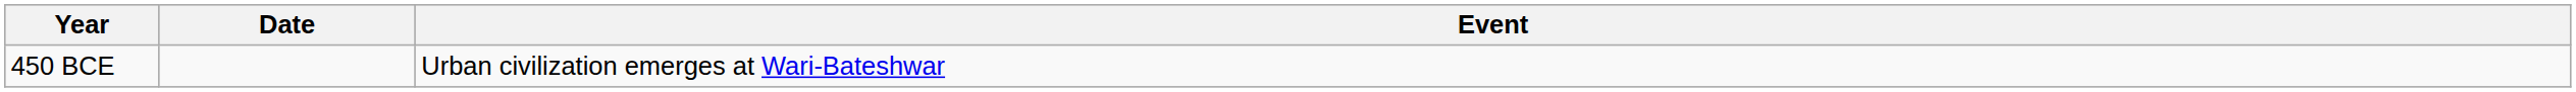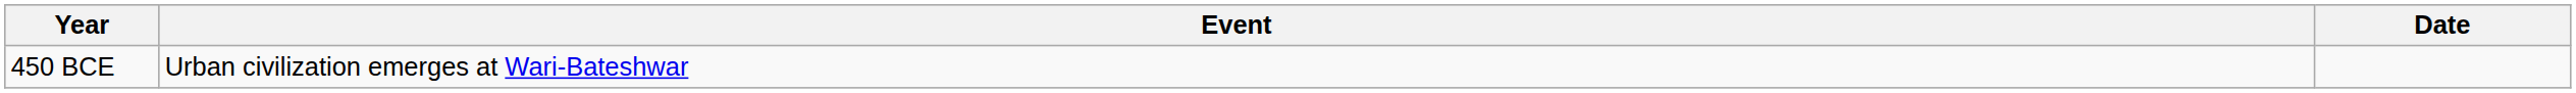 <table class="wikitable" width="100%">
 <tr>
 <th style="width:6%">Year</th>
+<th>Event</th>
 <th style="width:10%">Date</th>
-<th>Event</th>
 </tr>
 <tr>
 <td>450 BCE</td>
+<td>Urban civilization emerges at <a href='#'>Wari-Bateshwar</a></td>
 <td></td>
-<td>Urban civilization emerges at <a href='#'>Wari-Bateshwar</a></td>
 </tr>
 </table>
